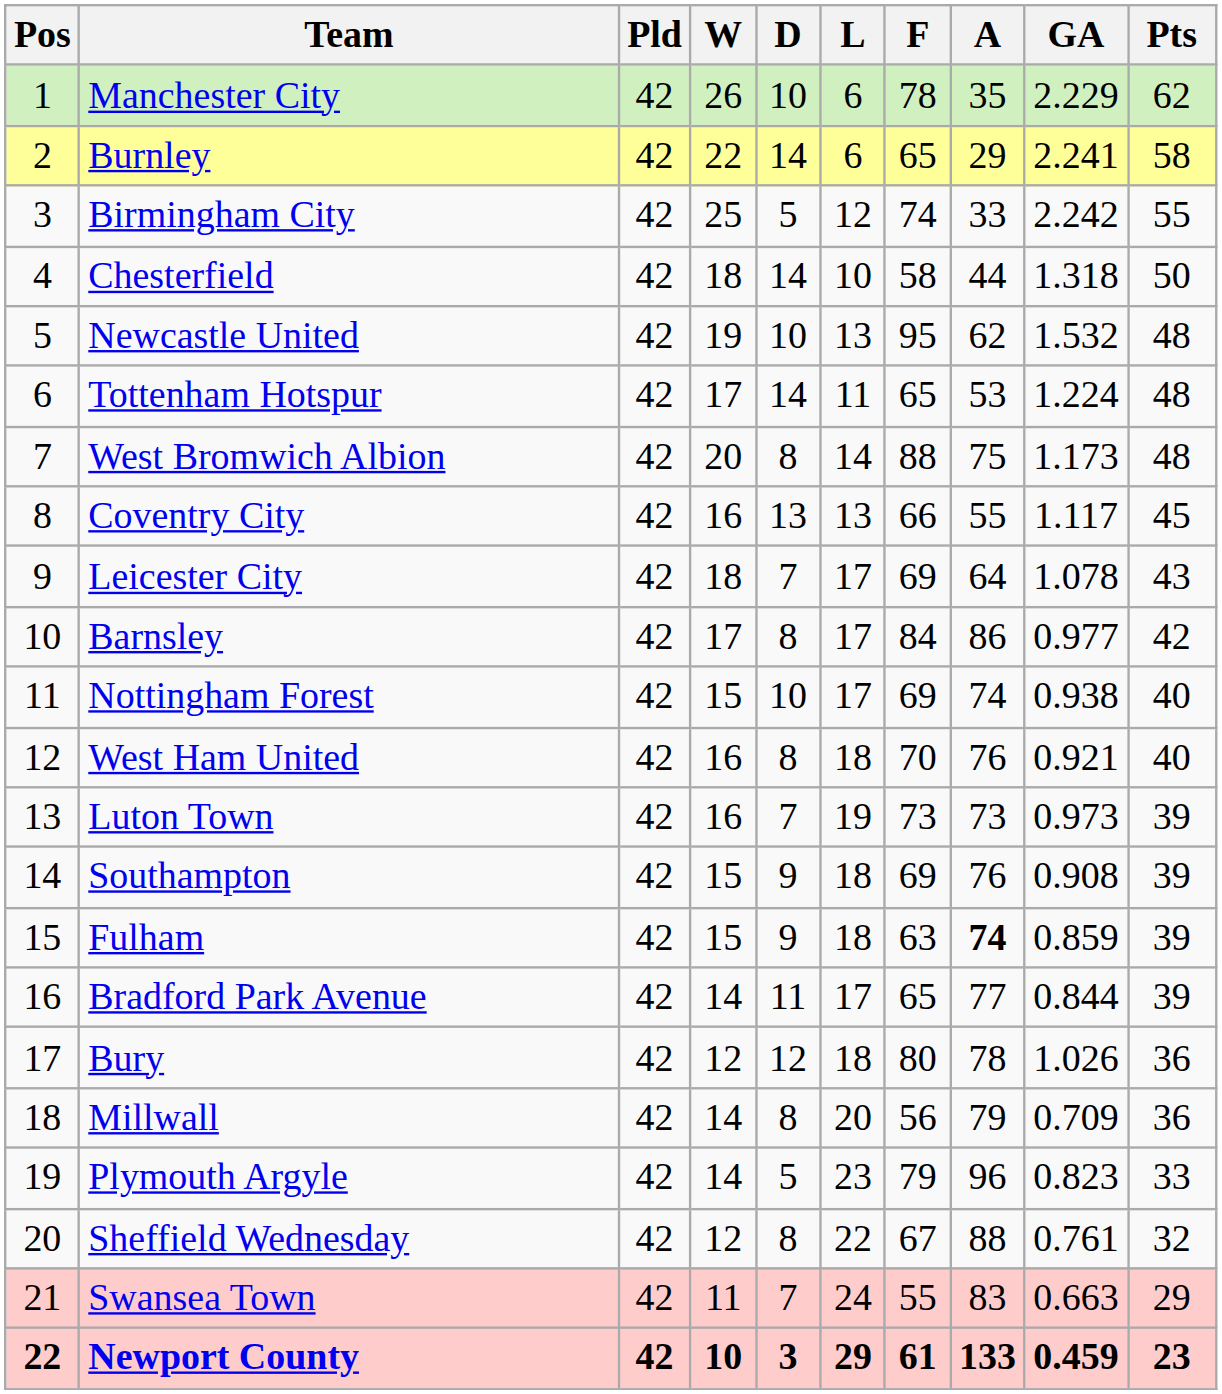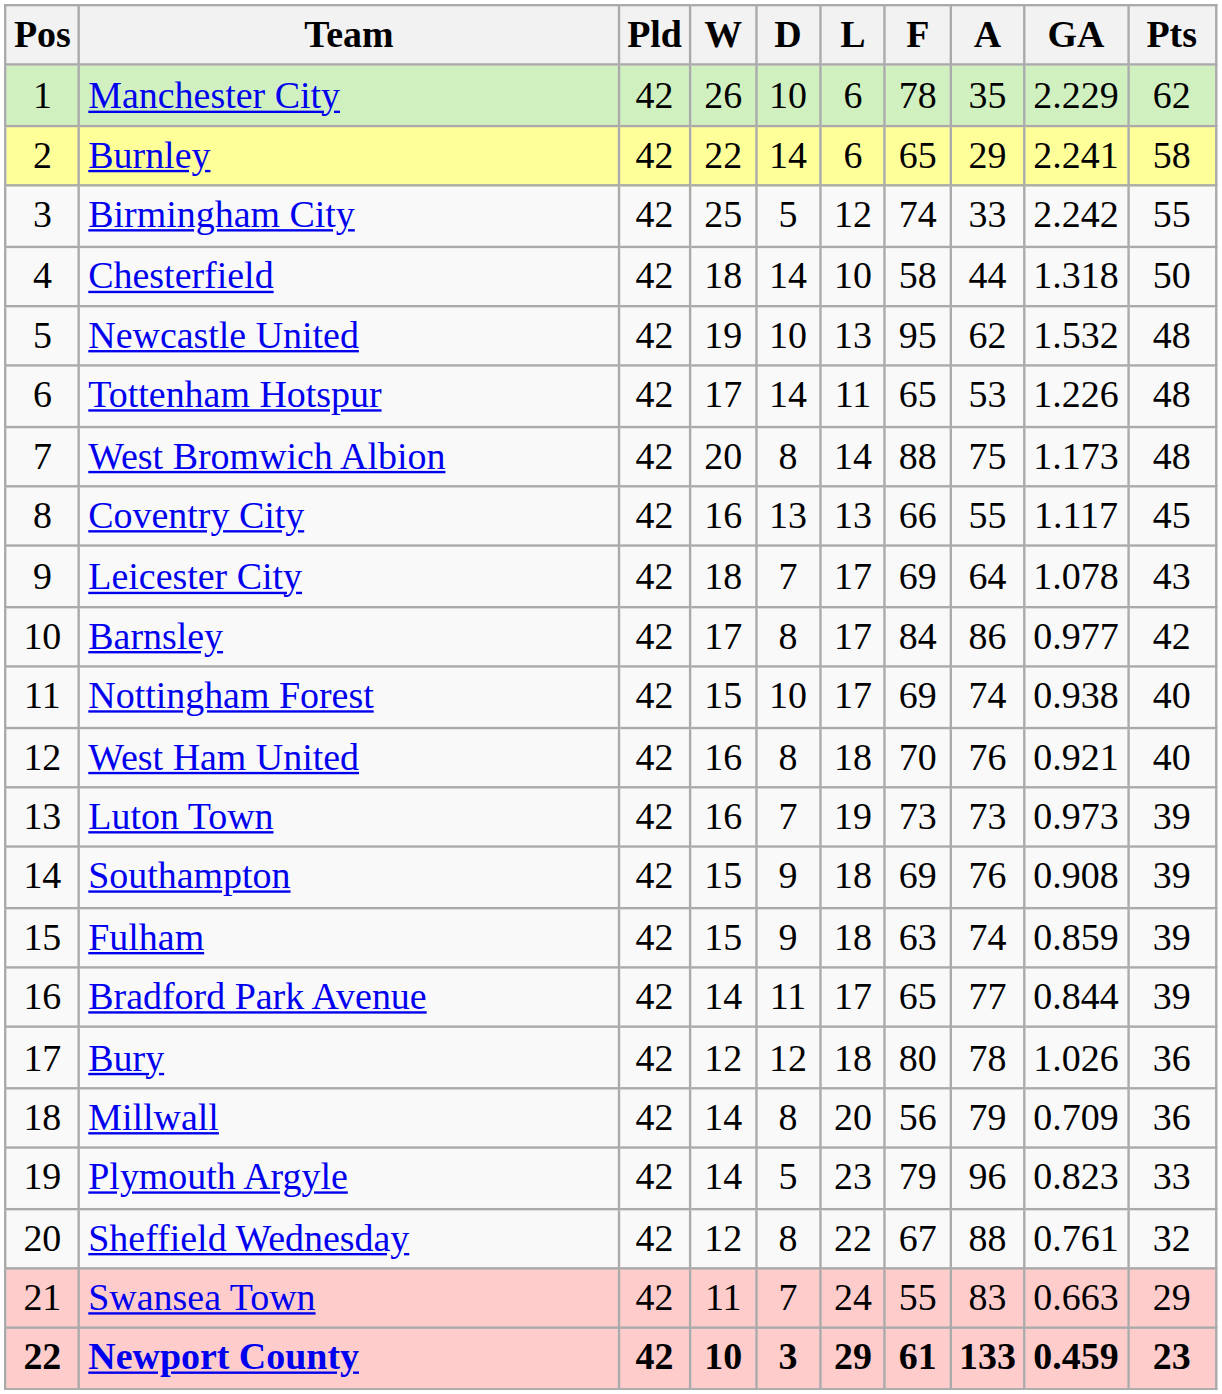 <table class="wikitable" style="text-align: center;">
 <tr>
 <th width=20>Pos</th>
 <th width=220>Team</th>
 <th width=20>Pld</th>
 <th width=20>W</th>
 <th width=20>D</th>
 <th width=20>L</th>
 <th width=20>F</th>
 <th width=20>A</th>
 <th width=30>GA</th>
 <th width=30>Pts</th>
 </tr>
 <tr style="background:#D0F0C0;">
 <td>1</td>
 <td align="left"><a href='#'>Manchester City</a></td>
 <td>42</td>
 <td>26</td>
 <td>10</td>
 <td>6</td>
 <td>78</td>
 <td>35</td>
 <td>2.229</td>
 <td>62</td>
 </tr>
 <tr style="background:#FFFF99;">
 <td>2</td>
 <td align="left"><a href='#'>Burnley</a></td>
 <td>42</td>
 <td>22</td>
 <td>14</td>
 <td>6</td>
 <td>65</td>
 <td>29</td>
 <td>2.241</td>
 <td>58</td>
 </tr>
 <tr>
 <td>3</td>
 <td align="left"><a href='#'>Birmingham City</a></td>
 <td>42</td>
 <td>25</td>
 <td>5</td>
 <td>12</td>
 <td>74</td>
 <td>33</td>
 <td>2.242</td>
 <td>55</td>
 </tr>
 <tr>
 <td>4</td>
 <td align="left"><a href='#'>Chesterfield</a></td>
 <td>42</td>
 <td>18</td>
 <td>14</td>
 <td>10</td>
 <td>58</td>
 <td>44</td>
 <td>1.318</td>
 <td>50</td>
 </tr>
 <tr>
 <td>5</td>
 <td align="left"><a href='#'>Newcastle United</a></td>
 <td>42</td>
 <td>19</td>
 <td>10</td>
 <td>13</td>
 <td>95</td>
 <td>62</td>
 <td>1.532</td>
 <td>48</td>
 </tr>
 <tr>
 <td>6</td>
 <td align="left"><a href='#'>Tottenham Hotspur</a></td>
 <td>42</td>
 <td>17</td>
 <td>14</td>
 <td>11</td>
 <td>65</td>
 <td>53</td>
-<td>1.224</td>
+<td>1.226</td>
 <td>48</td>
 </tr>
 <tr>
 <td>7</td>
 <td align="left"><a href='#'>West Bromwich Albion</a></td>
 <td>42</td>
 <td>20</td>
 <td>8</td>
 <td>14</td>
 <td>88</td>
 <td>75</td>
 <td>1.173</td>
 <td>48</td>
 </tr>
 <tr>
 <td>8</td>
 <td align="left"><a href='#'>Coventry City</a></td>
 <td>42</td>
 <td>16</td>
 <td>13</td>
 <td>13</td>
 <td>66</td>
 <td>55</td>
 <td>1.117</td>
 <td>45</td>
 </tr>
 <tr>
 <td>9</td>
 <td align="left"><a href='#'>Leicester City</a></td>
 <td>42</td>
 <td>18</td>
 <td>7</td>
 <td>17</td>
 <td>69</td>
 <td>64</td>
 <td>1.078</td>
 <td>43</td>
 </tr>
 <tr>
 <td>10</td>
 <td align="left"><a href='#'>Barnsley</a></td>
 <td>42</td>
 <td>17</td>
 <td>8</td>
 <td>17</td>
 <td>84</td>
 <td>86</td>
 <td>0.977</td>
 <td>42</td>
 </tr>
 <tr>
 <td>11</td>
 <td align="left"><a href='#'>Nottingham Forest</a></td>
 <td>42</td>
 <td>15</td>
 <td>10</td>
 <td>17</td>
 <td>69</td>
 <td>74</td>
 <td>0.938</td>
 <td>40</td>
 </tr>
 <tr>
 <td>12</td>
 <td align="left"><a href='#'>West Ham United</a></td>
 <td>42</td>
 <td>16</td>
 <td>8</td>
 <td>18</td>
 <td>70</td>
 <td>76</td>
 <td>0.921</td>
 <td>40</td>
 </tr>
 <tr>
 <td>13</td>
 <td align="left"><a href='#'>Luton Town</a></td>
 <td>42</td>
 <td>16</td>
 <td>7</td>
 <td>19</td>
 <td>73</td>
 <td>73</td>
 <td>0.973</td>
 <td>39</td>
 </tr>
 <tr>
 <td>14</td>
 <td align="left"><a href='#'>Southampton</a></td>
 <td>42</td>
 <td>15</td>
 <td>9</td>
 <td>18</td>
 <td>69</td>
 <td>76</td>
 <td>0.908</td>
 <td>39</td>
 </tr>
 <tr>
 <td>15</td>
 <td align="left"><a href='#'>Fulham</a></td>
 <td>42</td>
 <td>15</td>
 <td>9</td>
 <td>18</td>
 <td>63</td>
-<td><strong>74</strong></td>
+<td>74</td>
 <td>0.859</td>
 <td>39</td>
 </tr>
 <tr>
 <td>16</td>
 <td align="left"><a href='#'>Bradford Park Avenue</a></td>
 <td>42</td>
 <td>14</td>
 <td>11</td>
 <td>17</td>
 <td>65</td>
 <td>77</td>
 <td>0.844</td>
 <td>39</td>
 </tr>
 <tr>
 <td>17</td>
 <td align="left"><a href='#'>Bury</a></td>
 <td>42</td>
 <td>12</td>
 <td>12</td>
 <td>18</td>
 <td>80</td>
 <td>78</td>
 <td>1.026</td>
 <td>36</td>
 </tr>
 <tr>
 <td>18</td>
 <td align="left"><a href='#'>Millwall</a></td>
 <td>42</td>
 <td>14</td>
 <td>8</td>
 <td>20</td>
 <td>56</td>
 <td>79</td>
 <td>0.709</td>
 <td>36</td>
 </tr>
 <tr>
 <td>19</td>
 <td align="left"><a href='#'>Plymouth Argyle</a></td>
 <td>42</td>
 <td>14</td>
 <td>5</td>
 <td>23</td>
 <td>79</td>
 <td>96</td>
 <td>0.823</td>
 <td>33</td>
 </tr>
 <tr>
 <td>20</td>
 <td align="left"><a href='#'>Sheffield Wednesday</a></td>
 <td>42</td>
 <td>12</td>
 <td>8</td>
 <td>22</td>
 <td>67</td>
 <td>88</td>
 <td>0.761</td>
 <td>32</td>
 </tr>
 <tr bgcolor="#FFCCCC">
 <td>21</td>
 <td align="left"><a href='#'>Swansea Town</a></td>
 <td>42</td>
 <td>11</td>
 <td>7</td>
 <td>24</td>
 <td>55</td>
 <td>83</td>
 <td>0.663</td>
 <td>29</td>
 </tr>
 <tr bgcolor="#FFCCCC">
 <td><strong>22</strong></td>
 <td align="left"><strong><a href='#'>Newport County</a></strong></td>
 <td><strong>42</strong></td>
 <td><strong>10</strong></td>
 <td><strong>3</strong></td>
 <td><strong>29</strong></td>
 <td><strong>61</strong></td>
 <td><strong>133</strong></td>
 <td><strong>0.459</strong></td>
 <td><strong>23</strong></td>
 </tr>
 </table>
